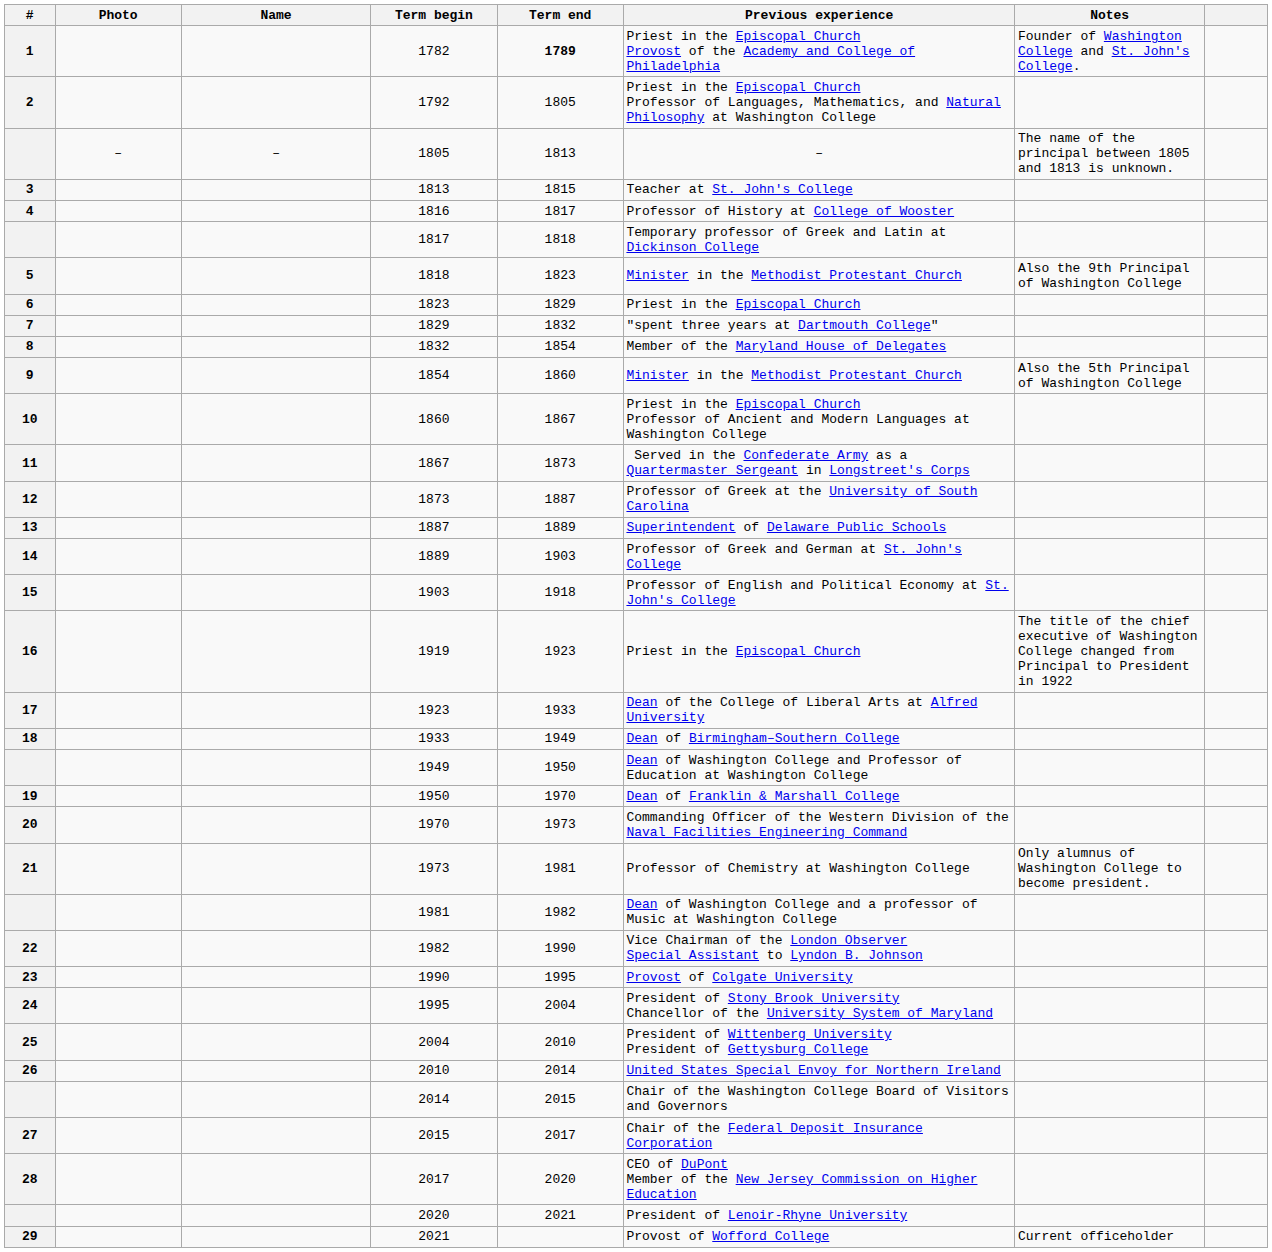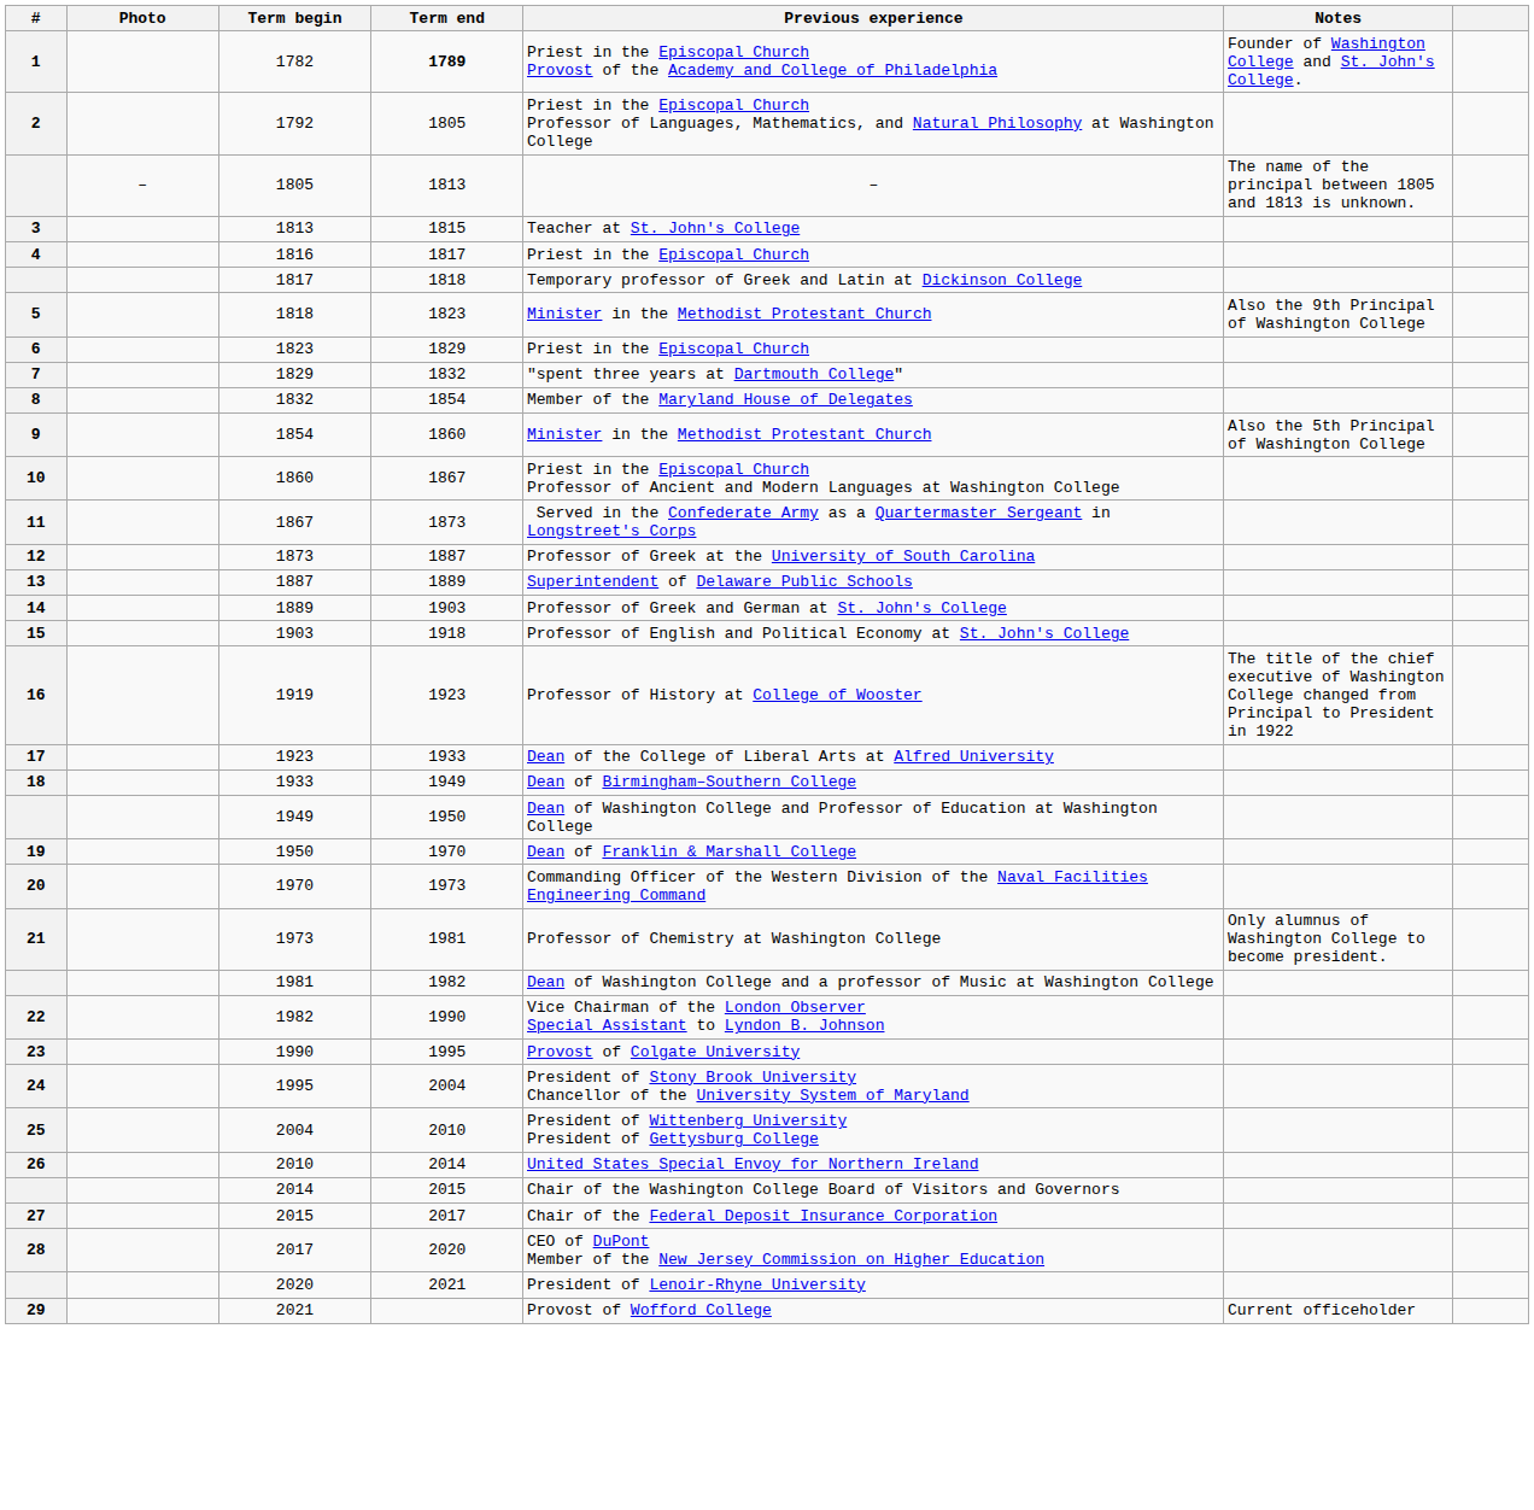 <table class="wikitable plainrowheaders sortable" style="width:100%">
 <tr>
 <th scope="col" width="4%">#</th>
 <th scope="col" width="10%" class="unsortable">Photo</th>
-<th scope="col" width="15%">Name</th>
 <th scope="col" width="10%">Term begin</th>
 <th scope="col" width="10%">Term end</th>
 <th scope="col" width="*%" class="unsortable">Previous experience</th>
 <th scope="col" width="15%" class="unsortable">Notes</th>
 <th scope="col" width="5%" class="unsortable"></th>
 </tr>
 <tr>
 <th scope="row" style="text-align:center;">1</th>
-<td></td>
 <td></td>
 <td style="text-align:center;">1782</td>
 <td style="text-align:center;"><strong>1789</strong></td>
 <td>Priest in the <a href='#'>Episcopal Church</a><br><a href='#'>Provost</a> of the <a href='#'>Academy and College of Philadelphia</a></td>
 <td>Founder of <a href='#'>Washington College</a> and <a href='#'>St. John's College</a>.</td>
 <td style="text-align:center;"></td>
 </tr>
 <tr>
 <th scope="row" style="text-align:center;">2</th>
 <td></td>
-<td></td>
 <td style="text-align:center;">1792</td>
 <td style="text-align:center;">1805</td>
 <td>Priest in the <a href='#'>Episcopal Church</a><br>Professor of Languages, Mathematics, and <a href='#'>Natural Philosophy</a> at Washington College</td>
 <td></td>
 <td style="text-align:center;"></td>
 </tr>
 <tr>
 <th scope="row" style="text-align:center;"></th>
-<td style="text-align:center;">–</td>
 <td style="text-align:center;">–</td>
 <td style="text-align:center;">1805</td>
 <td style="text-align:center;">1813</td>
 <td style="text-align:center;">–</td>
 <td>The name of the principal between 1805 and 1813 is unknown.</td>
 <td style="text-align:center;"></td>
 </tr>
 <tr>
 <th scope="row" style="text-align:center;">3</th>
 <td></td>
-<td></td>
 <td style="text-align:center;">1813</td>
 <td style="text-align:center;">1815</td>
 <td>Teacher at <a href='#'>St. John's College</a></td>
 <td></td>
 <td style="text-align:center;"></td>
 </tr>
 <tr>
 <th scope="row" style="text-align:center;">4</th>
 <td></td>
-<td></td>
 <td style="text-align:center;">1816</td>
 <td style="text-align:center;">1817</td>
-<td>Professor of History at <a href='#'>College of Wooster</a></td>
+<td>Priest in the <a href='#'>Episcopal Church</a></td>
 <td></td>
 <td style="text-align:center;"></td>
 </tr>
 <tr>
 <th scope="row" style="text-align:center;"></th>
-<td></td>
 <td></td>
 <td style="text-align:center;">1817</td>
 <td style="text-align:center;">1818</td>
 <td>Temporary professor of Greek and Latin at <a href='#'>Dickinson College</a></td>
 <td></td>
 <td style="text-align:center;"></td>
 </tr>
 <tr>
 <th scope="row" style="text-align:center;">5</th>
 <td></td>
-<td></td>
 <td style="text-align:center;">1818</td>
 <td style="text-align:center;">1823</td>
 <td><a href='#'>Minister</a> in the <a href='#'>Methodist Protestant Church</a></td>
 <td>Also the 9th Principal of Washington College</td>
 <td style="text-align:center;"></td>
 </tr>
 <tr>
 <th scope="row" style="text-align:center;">6</th>
-<td></td>
 <td></td>
 <td style="text-align:center;">1823</td>
 <td style="text-align:center;">1829</td>
 <td>Priest in the <a href='#'>Episcopal Church</a></td>
 <td></td>
 <td style="text-align:center;"></td>
 </tr>
 <tr>
 <th scope="row" style="text-align:center;">7</th>
 <td></td>
-<td></td>
 <td style="text-align:center;">1829</td>
 <td style="text-align:center;">1832</td>
 <td>"spent three years at <a href='#'>Dartmouth College</a>"</td>
 <td></td>
 <td style="text-align:center;"></td>
 </tr>
 <tr>
 <th scope="row" style="text-align:center;">8</th>
-<td></td>
 <td></td>
 <td style="text-align:center;">1832</td>
 <td style="text-align:center;">1854</td>
 <td>Member of the <a href='#'>Maryland House of Delegates</a></td>
 <td></td>
 <td style="text-align:center;"></td>
 </tr>
 <tr>
 <th scope="row" style="text-align:center;">9</th>
 <td></td>
-<td></td>
 <td style="text-align:center;">1854</td>
 <td style="text-align:center;">1860</td>
 <td><a href='#'>Minister</a> in the <a href='#'>Methodist Protestant Church</a></td>
 <td>Also the 5th Principal of Washington College</td>
 <td style="text-align:center;"></td>
 </tr>
 <tr>
 <th scope="row" style="text-align:center;">10</th>
-<td></td>
 <td></td>
 <td style="text-align:center;">1860</td>
 <td style="text-align:center;">1867</td>
 <td>Priest in the <a href='#'>Episcopal Church</a><br>Professor of Ancient and Modern Languages at Washington College</td>
 <td></td>
 <td style="text-align:center;"></td>
 </tr>
 <tr>
 <th scope="row" style="text-align:center;">11</th>
 <td></td>
-<td></td>
 <td style="text-align:center;">1867</td>
 <td style="text-align:center;">1873</td>
 <td> Served in the <a href='#'>Confederate Army</a> as a <a href='#'>Quartermaster Sergeant</a> in <a href='#'>Longstreet's Corps</a></td>
 <td></td>
 <td style="text-align:center;"></td>
 </tr>
 <tr>
 <th scope="row" style="text-align:center;">12</th>
-<td></td>
 <td></td>
 <td style="text-align:center;">1873</td>
 <td style="text-align:center;">1887</td>
 <td>Professor of Greek at the <a href='#'>University of South Carolina</a></td>
 <td></td>
 <td style="text-align:center;"></td>
 </tr>
 <tr>
 <th scope="row" style="text-align:center;">13</th>
 <td></td>
-<td></td>
 <td style="text-align:center;">1887</td>
 <td style="text-align:center;">1889</td>
 <td><a href='#'>Superintendent</a> of <a href='#'>Delaware Public Schools</a></td>
 <td></td>
 <td style="text-align:center;"></td>
 </tr>
 <tr>
 <th scope="row" style="text-align:center;">14</th>
-<td></td>
 <td></td>
 <td style="text-align:center;">1889</td>
 <td style="text-align:center;">1903</td>
 <td>Professor of Greek and German at <a href='#'>St. John's College</a></td>
 <td></td>
 <td style="text-align:center;"></td>
 </tr>
 <tr>
 <th scope="row" style="text-align:center;">15</th>
 <td></td>
-<td></td>
 <td style="text-align:center;">1903</td>
 <td style="text-align:center;">1918</td>
 <td>Professor of English and Political Economy at <a href='#'>St. John's College</a></td>
 <td></td>
 <td style="text-align:center;"></td>
 </tr>
 <tr>
 <th scope="row" style="text-align:center;">16</th>
 <td></td>
-<td></td>
 <td style="text-align:center;">1919</td>
 <td style="text-align:center;">1923</td>
-<td>Priest in the <a href='#'>Episcopal Church</a></td>
+<td>Professor of History at <a href='#'>College of Wooster</a></td>
 <td>The title of the chief executive of Washington College changed from Principal to President in 1922</td>
 <td style="text-align:center;"></td>
 </tr>
 <tr>
 <th scope="row" style="text-align:center;">17</th>
-<td></td>
 <td></td>
 <td style="text-align:center;">1923</td>
 <td style="text-align:center;">1933</td>
 <td><a href='#'>Dean</a> of the College of Liberal Arts at <a href='#'>Alfred University</a></td>
 <td></td>
 <td style="text-align:center;"></td>
 </tr>
 <tr>
 <th scope="row" style="text-align:center;">18</th>
 <td></td>
-<td></td>
 <td style="text-align:center;">1933</td>
 <td style="text-align:center;">1949</td>
 <td><a href='#'>Dean</a> of <a href='#'>Birmingham–Southern College</a></td>
 <td></td>
 <td style="text-align:center;"></td>
 </tr>
 <tr>
 <th scope="row" style="text-align:center;"></th>
-<td></td>
 <td></td>
 <td style="text-align:center;">1949</td>
 <td style="text-align:center;">1950</td>
 <td><a href='#'>Dean</a> of Washington College and Professor of Education at Washington College</td>
 <td></td>
 <td style="text-align:center;"></td>
 </tr>
 <tr>
 <th scope="row" style="text-align:center;">19</th>
 <td></td>
-<td></td>
 <td style="text-align:center;">1950</td>
 <td style="text-align:center;">1970</td>
 <td><a href='#'>Dean</a> of <a href='#'>Franklin & Marshall College</a></td>
 <td></td>
 <td style="text-align:center;"></td>
 </tr>
 <tr>
 <th scope="row" style="text-align:center;">20</th>
-<td></td>
 <td></td>
 <td style="text-align:center;">1970</td>
 <td style="text-align:center;">1973</td>
 <td>Commanding Officer of the Western Division of the <a href='#'>Naval Facilities Engineering Command</a></td>
 <td></td>
 <td style="text-align:center;"></td>
 </tr>
 <tr>
 <th scope="row" style="text-align:center;">21</th>
 <td></td>
-<td></td>
 <td style="text-align:center;">1973</td>
 <td style="text-align:center;">1981</td>
 <td>Professor of Chemistry at Washington College</td>
 <td>Only alumnus of Washington College to become president.</td>
 <td style="text-align:center;"></td>
 </tr>
 <tr>
 <th scope="row" style="text-align:center;"></th>
-<td></td>
 <td></td>
 <td style="text-align:center;">1981</td>
 <td style="text-align:center;">1982</td>
 <td><a href='#'>Dean</a> of Washington College and a professor of Music at Washington College</td>
 <td></td>
 <td style="text-align:center;"></td>
 </tr>
 <tr>
 <th scope="row" style="text-align:center;">22</th>
 <td></td>
-<td></td>
 <td style="text-align:center;">1982</td>
 <td style="text-align:center;">1990</td>
 <td>Vice Chairman of the <a href='#'>London Observer</a><br><a href='#'>Special Assistant</a> to <a href='#'>Lyndon B. Johnson</a></td>
 <td></td>
 <td style="text-align:center;"></td>
 </tr>
 <tr>
 <th scope="row" style="text-align:center;">23</th>
-<td></td>
 <td></td>
 <td style="text-align:center;">1990</td>
 <td style="text-align:center;">1995</td>
 <td><a href='#'>Provost</a> of <a href='#'>Colgate University</a></td>
 <td></td>
 <td style="text-align:center;"></td>
 </tr>
 <tr>
 <th scope="row" style="text-align:center;">24</th>
 <td></td>
-<td></td>
 <td style="text-align:center;">1995</td>
 <td style="text-align:center;">2004</td>
 <td>President of <a href='#'>Stony Brook University</a><br>Chancellor of the <a href='#'>University System of Maryland</a></td>
 <td></td>
 <td style="text-align:center;"></td>
 </tr>
 <tr>
 <th scope="row" style="text-align:center;">25</th>
-<td></td>
 <td></td>
 <td style="text-align:center;">2004</td>
 <td style="text-align:center;">2010</td>
 <td>President of <a href='#'>Wittenberg University</a><br>President of <a href='#'>Gettysburg College</a></td>
 <td></td>
 <td style="text-align:center;"></td>
 </tr>
 <tr>
 <th scope="row" style="text-align:center;">26</th>
 <td></td>
-<td></td>
 <td style="text-align:center;">2010</td>
 <td style="text-align:center;">2014</td>
 <td><a href='#'>United States Special Envoy for Northern Ireland</a></td>
 <td></td>
 <td style="text-align:center;"></td>
 </tr>
 <tr>
 <th scope="row" style="text-align:center;"></th>
-<td></td>
 <td></td>
 <td style="text-align:center;">2014</td>
 <td style="text-align:center;">2015</td>
 <td>Chair of the Washington College Board of Visitors and Governors</td>
 <td></td>
 <td style="text-align:center;"></td>
 </tr>
 <tr>
 <th scope="row" style="text-align:center;">27</th>
 <td></td>
-<td></td>
 <td style="text-align:center;">2015</td>
 <td style="text-align:center;">2017</td>
 <td>Chair of the <a href='#'>Federal Deposit Insurance Corporation</a></td>
 <td></td>
 <td style="text-align:center;"></td>
 </tr>
 <tr>
 <th scope="row" style="text-align:center;">28</th>
-<td></td>
 <td></td>
 <td style="text-align:center;">2017</td>
 <td style="text-align:center;">2020</td>
 <td>CEO of <a href='#'>DuPont</a><br>Member of the <a href='#'>New Jersey Commission on Higher Education</a></td>
 <td></td>
 <td style="text-align:center;"></td>
 </tr>
 <tr>
 <th scope="row" style="text-align:center;"></th>
 <td></td>
-<td></td>
 <td style="text-align:center;">2020</td>
 <td style="text-align:center;">2021</td>
 <td>President of <a href='#'>Lenoir-Rhyne University</a></td>
 <td></td>
 <td style="text-align:center;"></td>
 </tr>
 <tr>
 <th scope="row" style="text-align:center;">29</th>
 <td></td>
-<td></td>
 <td style="text-align:center;">2021</td>
 <td style="text-align:center;"></td>
 <td>Provost of <a href='#'>Wofford College</a></td>
 <td>Current officeholder</td>
 <td style="text-align:center;"></td>
 </tr>
 </table>
